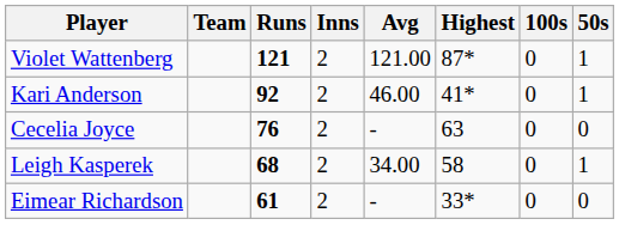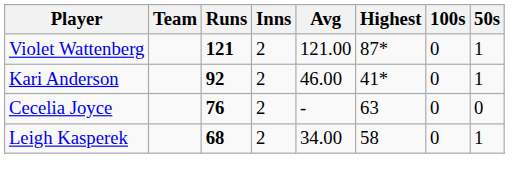 <table class="wikitable">
 <tr>
 <th>Player</th>
 <th>Team</th>
 <th>Runs</th>
 <th>Inns</th>
 <th>Avg</th>
 <th>Highest</th>
 <th>100s</th>
 <th>50s</th>
 </tr>
 <tr>
 <td><a href='#'>Violet Wattenberg</a></td>
 <td></td>
 <td><strong>121</strong></td>
 <td>2</td>
 <td>121.00</td>
 <td>87*</td>
 <td>0</td>
 <td>1</td>
 </tr>
 <tr>
 <td><a href='#'>Kari Anderson</a></td>
 <td></td>
 <td><strong>92</strong></td>
 <td>2</td>
 <td>46.00</td>
 <td>41*</td>
 <td>0</td>
 <td>1</td>
 </tr>
 <tr>
 <td><a href='#'>Cecelia Joyce</a></td>
 <td></td>
 <td><strong>76</strong></td>
 <td>2</td>
 <td>-</td>
 <td>63</td>
 <td>0</td>
 <td>0</td>
 </tr>
 <tr>
 <td><a href='#'>Leigh Kasperek</a></td>
 <td></td>
 <td><strong>68</strong></td>
 <td>2</td>
 <td>34.00</td>
 <td>58</td>
 <td>0</td>
 <td>1</td>
 </tr>
-<tr>
-<td><a href='#'>Eimear Richardson</a></td>
-<td></td>
-<td><strong>61</strong></td>
-<td>2</td>
-<td>-</td>
-<td>33*</td>
-<td>0</td>
-<td>0</td>
-</tr>
 </table>
